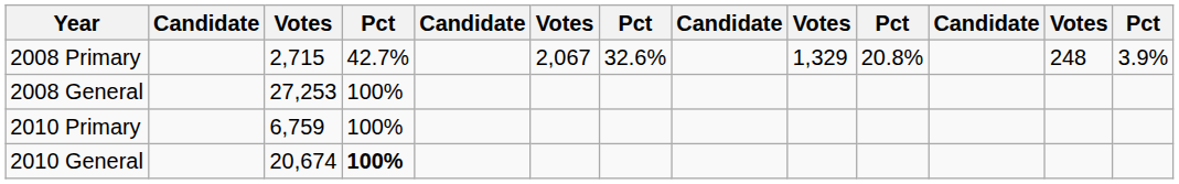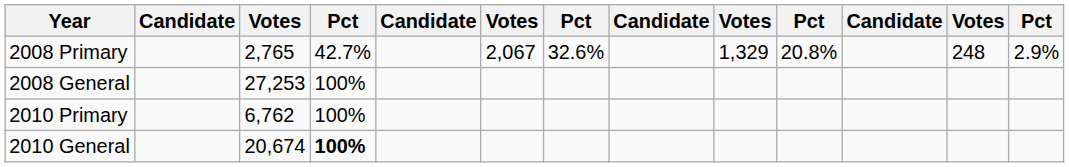 <table class="wikitable" style="margin:0.5em ; font-size:95%">
 <tr>
 <th>Year</th>
 <th>Candidate</th>
 <th>Votes</th>
 <th>Pct</th>
 <th>Candidate</th>
 <th>Votes</th>
 <th>Pct</th>
 <th>Candidate</th>
 <th>Votes</th>
 <th>Pct</th>
 <th>Candidate</th>
 <th>Votes</th>
 <th>Pct</th>
 </tr>
 <tr>
 <td>2008 Primary</td>
 <td></td>
-<td>2,715</td>
+<td>2,765</td>
 <td>42.7%</td>
 <td></td>
 <td>2,067</td>
 <td>32.6%</td>
 <td></td>
 <td>1,329</td>
 <td>20.8%</td>
 <td></td>
 <td>248</td>
-<td>3.9%</td>
+<td>2.9%</td>
 </tr>
 <tr>
 <td>2008 General</td>
 <td></td>
 <td>27,253</td>
 <td>100%</td>
 <td></td>
 <td></td>
 <td></td>
 <td></td>
 <td></td>
 <td></td>
 <td></td>
 <td></td>
 <td></td>
 </tr>
 <tr>
 <td>2010 Primary</td>
 <td></td>
-<td>6,759</td>
+<td>6,762</td>
 <td>100%</td>
 <td></td>
 <td></td>
 <td></td>
 <td></td>
 <td></td>
 <td></td>
 <td></td>
 <td></td>
 <td></td>
 </tr>
 <tr>
 <td>2010 General</td>
 <td></td>
 <td>20,674</td>
 <td><strong>100%</strong></td>
 <td></td>
 <td></td>
 <td></td>
 <td></td>
 <td></td>
 <td></td>
 <td></td>
 <td></td>
 <td></td>
 </tr>
 </table>
